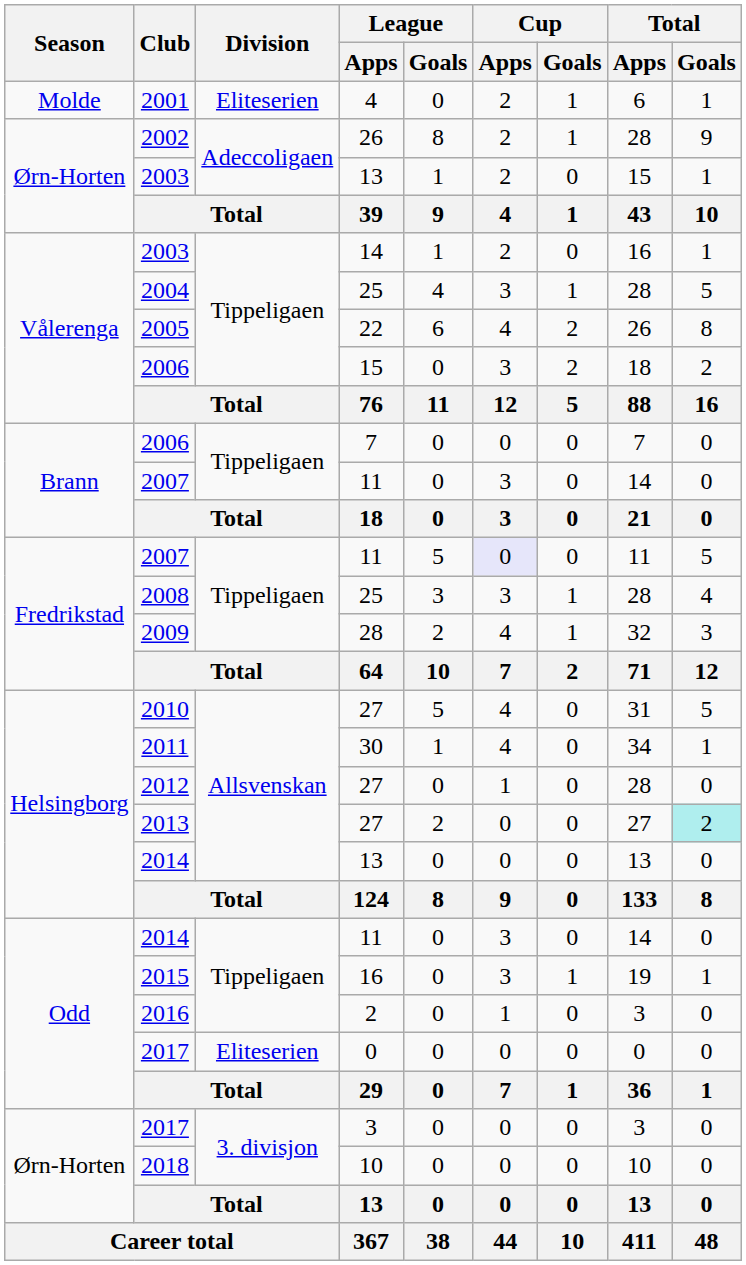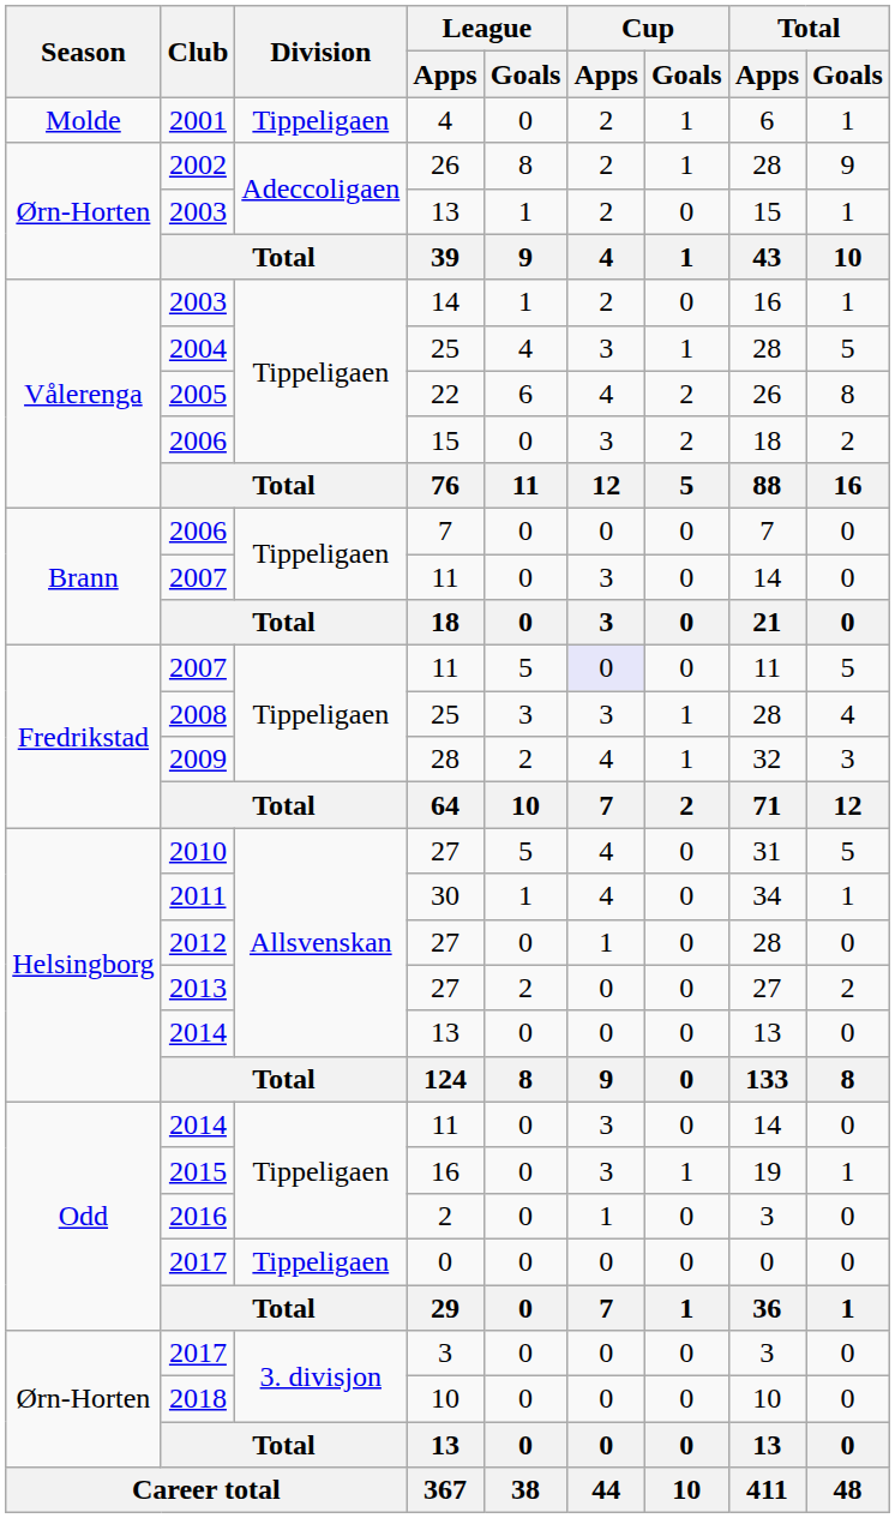 <table class="wikitable" style="text-align:center">
 <tr>
 <th rowspan="2">Season</th>
 <th rowspan="2">Club</th>
 <th rowspan="2">Division</th>
 <th colspan="2">League</th>
 <th colspan="2">Cup</th>
 <th colspan="2">Total</th>
 </tr>
 <tr>
 <th>Apps</th>
 <th>Goals</th>
 <th>Apps</th>
 <th>Goals</th>
 <th>Apps</th>
 <th>Goals</th>
 </tr>
 <tr>
 <td><a href='#'>Molde</a></td>
 <td><a href='#'>2001</a></td>
-<td><a href='#'>Eliteserien</a></td>
+<td><a href='#'>Tippeligaen</a></td>
 <td>4</td>
 <td>0</td>
 <td>2</td>
 <td>1</td>
 <td>6</td>
 <td>1</td>
 </tr>
 <tr>
 <td rowspan="3"><a href='#'>Ørn-Horten</a></td>
 <td><a href='#'>2002</a></td>
 <td rowspan="2"><a href='#'>Adeccoligaen</a></td>
 <td>26</td>
 <td>8</td>
 <td>2</td>
 <td>1</td>
 <td>28</td>
 <td>9</td>
 </tr>
 <tr>
 <td><a href='#'>2003</a></td>
 <td>13</td>
 <td>1</td>
 <td>2</td>
 <td>0</td>
 <td>15</td>
 <td>1</td>
 </tr>
 <tr>
 <th colspan="2">Total</th>
 <th>39</th>
 <th>9</th>
 <th>4</th>
 <th>1</th>
 <th>43</th>
 <th>10</th>
 </tr>
 <tr>
 <td rowspan="5"><a href='#'>Vålerenga</a></td>
 <td><a href='#'>2003</a></td>
 <td rowspan="4">Tippeligaen</td>
 <td>14</td>
 <td>1</td>
 <td>2</td>
 <td>0</td>
 <td>16</td>
 <td>1</td>
 </tr>
 <tr>
 <td><a href='#'>2004</a></td>
 <td>25</td>
 <td>4</td>
 <td>3</td>
 <td>1</td>
 <td>28</td>
 <td>5</td>
 </tr>
 <tr>
 <td><a href='#'>2005</a></td>
 <td>22</td>
 <td>6</td>
 <td>4</td>
 <td>2</td>
 <td>26</td>
 <td>8</td>
 </tr>
 <tr>
 <td><a href='#'>2006</a></td>
 <td>15</td>
 <td>0</td>
 <td>3</td>
 <td>2</td>
 <td>18</td>
 <td>2</td>
 </tr>
 <tr>
 <th colspan="2">Total</th>
 <th>76</th>
 <th>11</th>
 <th>12</th>
 <th>5</th>
 <th>88</th>
 <th>16</th>
 </tr>
 <tr>
 <td rowspan="3"><a href='#'>Brann</a></td>
 <td><a href='#'>2006</a></td>
 <td rowspan="2">Tippeligaen</td>
 <td>7</td>
 <td>0</td>
 <td>0</td>
 <td>0</td>
 <td>7</td>
 <td>0</td>
 </tr>
 <tr>
 <td><a href='#'>2007</a></td>
 <td>11</td>
 <td>0</td>
 <td>3</td>
 <td>0</td>
 <td>14</td>
 <td>0</td>
 </tr>
 <tr>
 <th colspan="2">Total</th>
 <th>18</th>
 <th>0</th>
 <th>3</th>
 <th>0</th>
 <th>21</th>
 <th>0</th>
 </tr>
 <tr>
 <td rowspan="4"><a href='#'>Fredrikstad</a></td>
 <td><a href='#'>2007</a></td>
 <td rowspan="3">Tippeligaen</td>
 <td>11</td>
 <td>5</td>
 <td style="background: lavender;">0</td>
 <td>0</td>
 <td>11</td>
 <td>5</td>
 </tr>
 <tr>
 <td><a href='#'>2008</a></td>
 <td>25</td>
 <td>3</td>
 <td>3</td>
 <td>1</td>
 <td>28</td>
 <td>4</td>
 </tr>
 <tr>
 <td><a href='#'>2009</a></td>
 <td>28</td>
 <td>2</td>
 <td>4</td>
 <td>1</td>
 <td>32</td>
 <td>3</td>
 </tr>
 <tr>
 <th colspan="2">Total</th>
 <th>64</th>
 <th>10</th>
 <th>7</th>
 <th>2</th>
 <th>71</th>
 <th>12</th>
 </tr>
 <tr>
 <td rowspan="6"><a href='#'>Helsingborg</a></td>
 <td><a href='#'>2010</a></td>
 <td rowspan="5"><a href='#'>Allsvenskan</a></td>
 <td>27</td>
 <td>5</td>
 <td>4</td>
 <td>0</td>
 <td>31</td>
 <td>5</td>
 </tr>
 <tr>
 <td><a href='#'>2011</a></td>
 <td>30</td>
 <td>1</td>
 <td>4</td>
 <td>0</td>
 <td>34</td>
 <td>1</td>
 </tr>
 <tr>
 <td><a href='#'>2012</a></td>
 <td>27</td>
 <td>0</td>
 <td>1</td>
 <td>0</td>
 <td>28</td>
 <td>0</td>
 </tr>
 <tr>
 <td><a href='#'>2013</a></td>
 <td>27</td>
 <td>2</td>
 <td>0</td>
 <td>0</td>
 <td>27</td>
-<td style="background: paleturquoise;">2</td>
+<td>2</td>
 </tr>
 <tr>
 <td><a href='#'>2014</a></td>
 <td>13</td>
 <td>0</td>
 <td>0</td>
 <td>0</td>
 <td>13</td>
 <td>0</td>
 </tr>
 <tr>
 <th colspan="2">Total</th>
 <th>124</th>
 <th>8</th>
 <th>9</th>
 <th>0</th>
 <th>133</th>
 <th>8</th>
 </tr>
 <tr>
 <td rowspan="5"><a href='#'>Odd</a></td>
 <td><a href='#'>2014</a></td>
 <td rowspan="3">Tippeligaen</td>
 <td>11</td>
 <td>0</td>
 <td>3</td>
 <td>0</td>
 <td>14</td>
 <td>0</td>
 </tr>
 <tr>
 <td><a href='#'>2015</a></td>
 <td>16</td>
 <td>0</td>
 <td>3</td>
 <td>1</td>
 <td>19</td>
 <td>1</td>
 </tr>
 <tr>
 <td><a href='#'>2016</a></td>
 <td>2</td>
 <td>0</td>
 <td>1</td>
 <td>0</td>
 <td>3</td>
 <td>0</td>
 </tr>
 <tr>
 <td><a href='#'>2017</a></td>
-<td><a href='#'>Eliteserien</a></td>
+<td><a href='#'>Tippeligaen</a></td>
 <td>0</td>
 <td>0</td>
 <td>0</td>
 <td>0</td>
 <td>0</td>
 <td>0</td>
 </tr>
 <tr>
 <th colspan="2">Total</th>
 <th>29</th>
 <th>0</th>
 <th>7</th>
 <th>1</th>
 <th>36</th>
 <th>1</th>
 </tr>
 <tr>
 <td rowspan="3">Ørn-Horten</td>
 <td><a href='#'>2017</a></td>
 <td rowspan="2"><a href='#'>3. divisjon</a></td>
 <td>3</td>
 <td>0</td>
 <td>0</td>
 <td>0</td>
 <td>3</td>
 <td>0</td>
 </tr>
 <tr>
 <td><a href='#'>2018</a></td>
 <td>10</td>
 <td>0</td>
 <td>0</td>
 <td>0</td>
 <td>10</td>
 <td>0</td>
 </tr>
 <tr>
 <th colspan="2">Total</th>
 <th>13</th>
 <th>0</th>
 <th>0</th>
 <th>0</th>
 <th>13</th>
 <th>0</th>
 </tr>
 <tr>
 <th colspan="3">Career total</th>
 <th>367</th>
 <th>38</th>
 <th>44</th>
 <th>10</th>
 <th>411</th>
 <th>48</th>
 </tr>
 </table>
